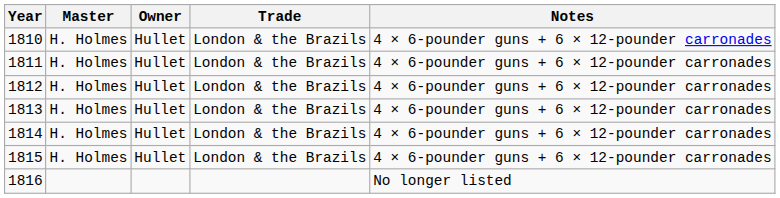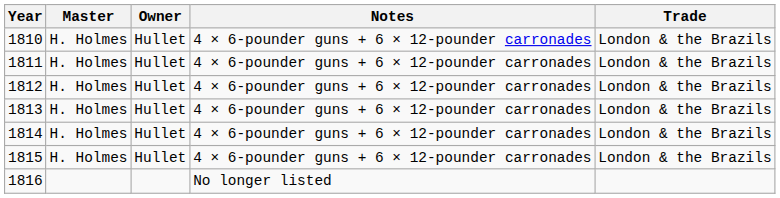 <table class="sortable wikitable">
 <tr>
 <th>Year</th>
 <th>Master</th>
 <th>Owner</th>
+<th>Notes</th>
 <th>Trade</th>
-<th>Notes</th>
 </tr>
 <tr>
 <td>1810</td>
 <td>H. Holmes</td>
 <td>Hullet</td>
+<td>4 × 6-pounder guns + 6 × 12-pounder <a href='#'>carronades</a></td>
 <td>London & the Brazils</td>
-<td>4 × 6-pounder guns + 6 × 12-pounder <a href='#'>carronades</a></td>
 </tr>
 <tr>
 <td>1811</td>
 <td>H. Holmes</td>
 <td>Hullet</td>
+<td>4 × 6-pounder guns + 6 × 12-pounder carronades</td>
 <td>London & the Brazils</td>
-<td>4 × 6-pounder guns + 6 × 12-pounder carronades</td>
 </tr>
 <tr>
 <td>1812</td>
 <td>H. Holmes</td>
 <td>Hullet</td>
+<td>4 × 6-pounder guns + 6 × 12-pounder carronades</td>
 <td>London & the Brazils</td>
-<td>4 × 6-pounder guns + 6 × 12-pounder carronades</td>
 </tr>
 <tr>
 <td>1813</td>
 <td>H. Holmes</td>
 <td>Hullet</td>
+<td>4 × 6-pounder guns + 6 × 12-pounder carronades</td>
 <td>London & the Brazils</td>
-<td>4 × 6-pounder guns + 6 × 12-pounder carronades</td>
 </tr>
 <tr>
 <td>1814</td>
 <td>H. Holmes</td>
 <td>Hullet</td>
+<td>4 × 6-pounder guns + 6 × 12-pounder carronades</td>
 <td>London & the Brazils</td>
-<td>4 × 6-pounder guns + 6 × 12-pounder carronades</td>
 </tr>
 <tr>
 <td>1815</td>
 <td>H. Holmes</td>
 <td>Hullet</td>
+<td>4 × 6-pounder guns + 6 × 12-pounder carronades</td>
 <td>London & the Brazils</td>
-<td>4 × 6-pounder guns + 6 × 12-pounder carronades</td>
 </tr>
 <tr>
 <td>1816</td>
 <td></td>
 <td></td>
+<td>No longer listed</td>
 <td></td>
-<td>No longer listed</td>
 </tr>
 </table>
